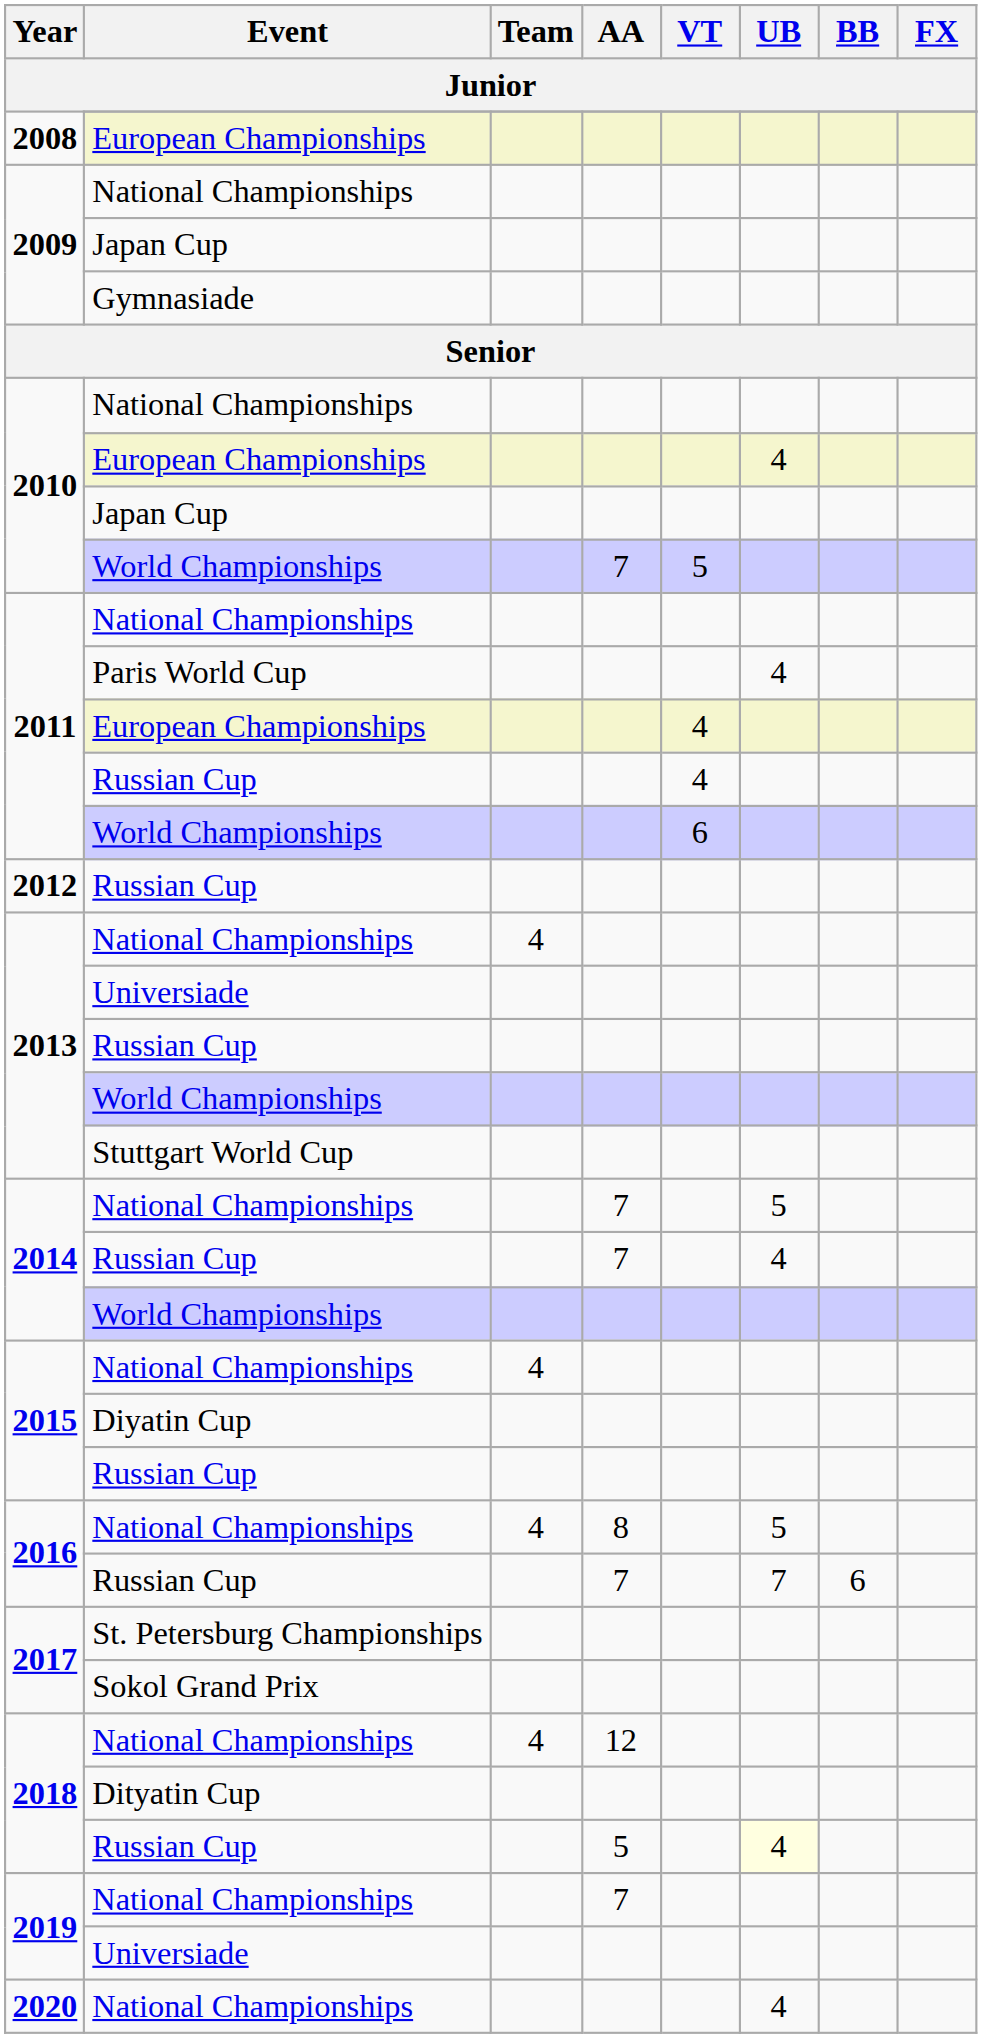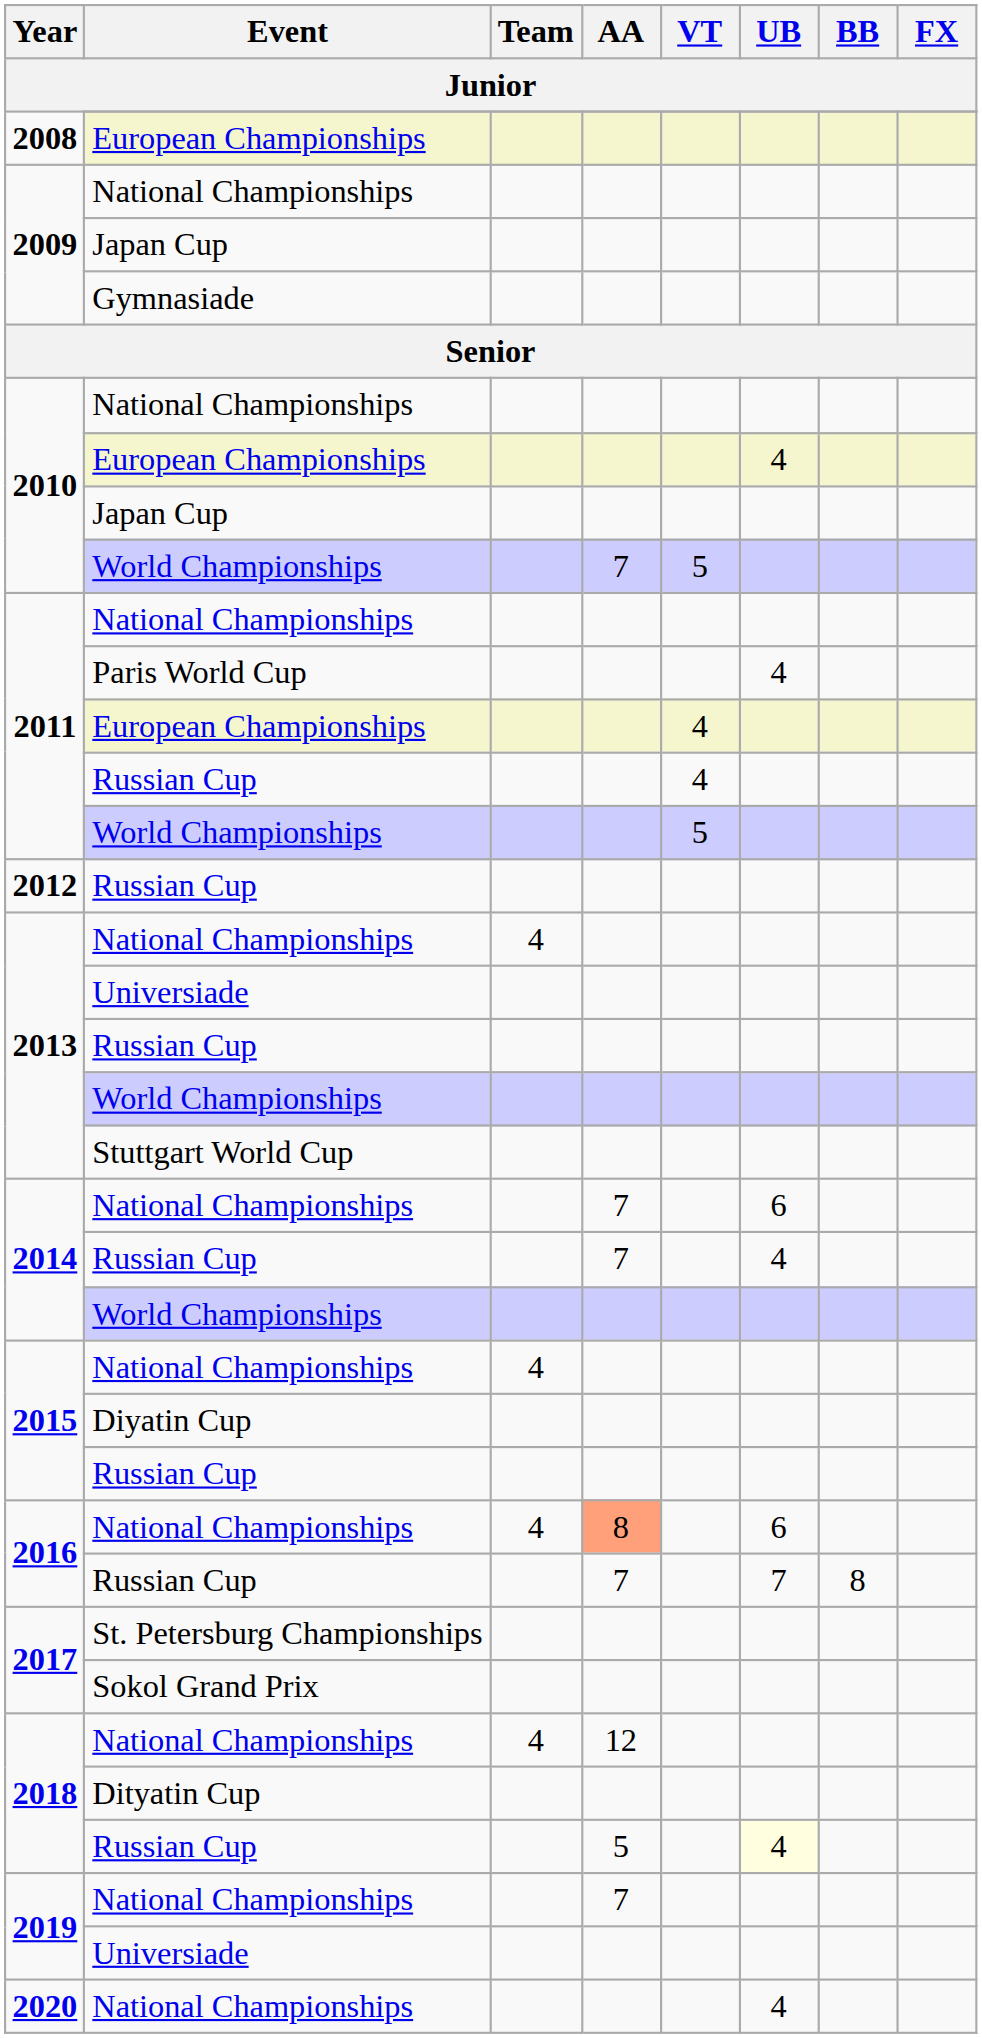 <table class="wikitable" style="text-align:center; font-size:95%;">
 <tr>
 <th align=center>Year</th>
 <th align=center>Event</th>
 <th style="width:30px;">Team</th>
 <th style="width:30px;">AA</th>
 <th style="width:30px;"><a href='#'>VT</a></th>
 <th style="width:30px;"><a href='#'>UB</a></th>
 <th style="width:30px;"><a href='#'>BB</a></th>
 <th style="width:30px;"><a href='#'>FX</a></th>
 </tr>
 <tr>
 <th colspan="8"><strong>Junior</strong></th>
 </tr>
 <tr>
 <td rowspan="2"><strong>2008</strong></td>
 </tr>
 <tr bgcolor=#F5F6CE>
 <td align=left><a href='#'>European Championships</a></td>
 <td></td>
 <td></td>
 <td></td>
 <td></td>
 <td></td>
 <td></td>
 </tr>
 <tr>
 <td rowspan="3"><strong>2009</strong></td>
 <td align=left>National Championships</td>
 <td></td>
 <td></td>
 <td></td>
 <td></td>
 <td></td>
 <td></td>
 </tr>
 <tr>
 <td align=left>Japan Cup</td>
 <td></td>
 <td></td>
 <td></td>
 <td></td>
 <td></td>
 <td></td>
 </tr>
 <tr>
 <td align=left>Gymnasiade</td>
 <td></td>
 <td></td>
 <td></td>
 <td></td>
 <td></td>
 <td></td>
 </tr>
 <tr>
 <th colspan="8"><strong>Senior</strong></th>
 </tr>
 <tr>
 <td rowspan="4"><strong>2010</strong></td>
 <td align=left>National Championships</td>
 <td></td>
 <td></td>
 <td></td>
 <td></td>
 <td></td>
 <td></td>
 </tr>
 <tr bgcolor=#F5F6CE>
 <td align=left><a href='#'>European Championships</a></td>
 <td></td>
 <td></td>
 <td></td>
 <td>4</td>
 <td></td>
 <td></td>
 </tr>
 <tr>
 <td align=left>Japan Cup</td>
 <td></td>
 <td></td>
 <td></td>
 <td></td>
 <td></td>
 <td></td>
 </tr>
 <tr bgcolor=#CCCCFF>
 <td align=left><a href='#'>World Championships</a></td>
 <td></td>
 <td>7</td>
 <td>5</td>
 <td></td>
 <td></td>
 <td></td>
 </tr>
 <tr>
 <td rowspan="5"><strong>2011</strong></td>
 <td align=left><a href='#'>National Championships</a></td>
 <td></td>
 <td></td>
 <td></td>
 <td></td>
 <td></td>
 <td></td>
 </tr>
 <tr>
 <td align=left>Paris World Cup</td>
 <td></td>
 <td></td>
 <td></td>
 <td>4</td>
 <td></td>
 <td></td>
 </tr>
 <tr bgcolor=#F5F6CE>
 <td align=left><a href='#'>European Championships</a></td>
 <td></td>
 <td></td>
 <td>4</td>
 <td></td>
 <td></td>
 <td></td>
 </tr>
 <tr>
 <td align=left><a href='#'>Russian Cup</a></td>
 <td></td>
 <td></td>
 <td>4</td>
 <td></td>
 <td></td>
 <td></td>
 </tr>
 <tr bgcolor=#CCCCFF>
 <td align=left><a href='#'>World Championships</a></td>
 <td></td>
 <td></td>
-<td>6</td>
+<td>5</td>
 <td></td>
 <td></td>
 <td></td>
 </tr>
 <tr>
 <td rowspan="1"><strong>2012</strong></td>
 <td align=left><a href='#'>Russian Cup</a></td>
 <td></td>
 <td></td>
 <td></td>
 <td></td>
 <td></td>
 <td></td>
 </tr>
 <tr>
 <td rowspan="5"><strong>2013</strong></td>
 <td align=left><a href='#'>National Championships</a></td>
 <td>4</td>
 <td></td>
 <td></td>
 <td></td>
 <td></td>
 <td></td>
 </tr>
 <tr>
 <td align=left><a href='#'>Universiade</a></td>
 <td></td>
 <td></td>
 <td></td>
 <td></td>
 <td></td>
 <td></td>
 </tr>
 <tr>
 <td align=left><a href='#'>Russian Cup</a></td>
 <td></td>
 <td></td>
 <td></td>
 <td></td>
 <td></td>
 <td></td>
 </tr>
 <tr bgcolor=#CCCCFF>
 <td align=left><a href='#'>World Championships</a></td>
 <td></td>
 <td></td>
 <td></td>
 <td></td>
 <td></td>
 <td></td>
 </tr>
 <tr>
 <td align=left>Stuttgart World Cup</td>
 <td></td>
 <td></td>
 <td></td>
 <td></td>
 <td></td>
 <td></td>
 </tr>
 <tr>
 <td rowspan="3"><strong><a href='#'>2014</a></strong></td>
 <td align=left><a href='#'>National Championships</a></td>
 <td></td>
 <td>7</td>
 <td></td>
-<td>5</td>
+<td>6</td>
 <td></td>
 <td></td>
 </tr>
 <tr>
 <td align=left><a href='#'>Russian Cup</a></td>
 <td></td>
 <td>7</td>
 <td></td>
 <td>4</td>
 <td></td>
 <td></td>
 </tr>
 <tr bgcolor=#CCCCFF>
 <td align=left><a href='#'>World Championships</a></td>
 <td></td>
 <td></td>
 <td></td>
 <td></td>
 <td></td>
 <td></td>
 </tr>
 <tr>
 <td rowspan="3"><strong><a href='#'>2015</a></strong></td>
 <td align=left><a href='#'>National Championships</a></td>
 <td>4</td>
 <td></td>
 <td></td>
 <td></td>
 <td></td>
 <td></td>
 </tr>
 <tr>
 <td align=left>Diyatin Cup</td>
 <td></td>
 <td></td>
 <td></td>
 <td></td>
 <td></td>
 <td></td>
 </tr>
 <tr>
 <td align=left><a href='#'>Russian Cup</a></td>
 <td></td>
 <td></td>
 <td></td>
 <td></td>
 <td></td>
 <td></td>
 </tr>
 <tr>
 <td rowspan="2"><strong><a href='#'>2016</a></strong></td>
 <td align=left><a href='#'>National Championships</a></td>
 <td>4</td>
-<td>8</td>
+<td style="background: lightsalmon;">8</td>
 <td></td>
-<td>5</td>
+<td>6</td>
 <td></td>
 <td></td>
 </tr>
 <tr>
 <td align=left>Russian Cup</td>
 <td></td>
 <td>7</td>
 <td></td>
 <td>7</td>
-<td>6</td>
+<td>8</td>
 <td></td>
 </tr>
 <tr>
 <td rowspan="2"><strong><a href='#'>2017</a></strong></td>
 <td align=left>St. Petersburg Championships</td>
 <td></td>
 <td></td>
 <td></td>
 <td></td>
 <td></td>
 <td></td>
 </tr>
 <tr>
 <td align=left>Sokol Grand Prix</td>
 <td></td>
 <td></td>
 <td></td>
 <td></td>
 <td></td>
 <td></td>
 </tr>
 <tr>
 <td rowspan="3"><strong><a href='#'>2018</a></strong></td>
 <td align=left><a href='#'>National Championships</a></td>
 <td>4</td>
 <td>12</td>
 <td></td>
 <td></td>
 <td></td>
 <td></td>
 </tr>
 <tr>
 <td align=left>Dityatin Cup</td>
 <td></td>
 <td></td>
 <td></td>
 <td></td>
 <td></td>
 <td></td>
 </tr>
 <tr>
 <td align=left><a href='#'>Russian Cup</a></td>
 <td></td>
 <td>5</td>
 <td></td>
 <td style="background: lightyellow;">4</td>
 <td></td>
 <td></td>
 </tr>
 <tr>
 <td rowspan="2"><strong><a href='#'>2019</a></strong></td>
 <td align=left><a href='#'>National Championships</a></td>
 <td></td>
 <td>7</td>
 <td></td>
 <td></td>
 <td></td>
 <td></td>
 </tr>
 <tr>
 <td align=left><a href='#'>Universiade</a></td>
 <td></td>
 <td></td>
 <td></td>
 <td></td>
 <td></td>
 <td></td>
 </tr>
 <tr>
 <td rowspan="1"><strong><a href='#'>2020</a></strong></td>
 <td align=left><a href='#'>National Championships</a></td>
 <td></td>
 <td></td>
 <td></td>
 <td>4</td>
 <td></td>
 <td></td>
 </tr>
 </table>
